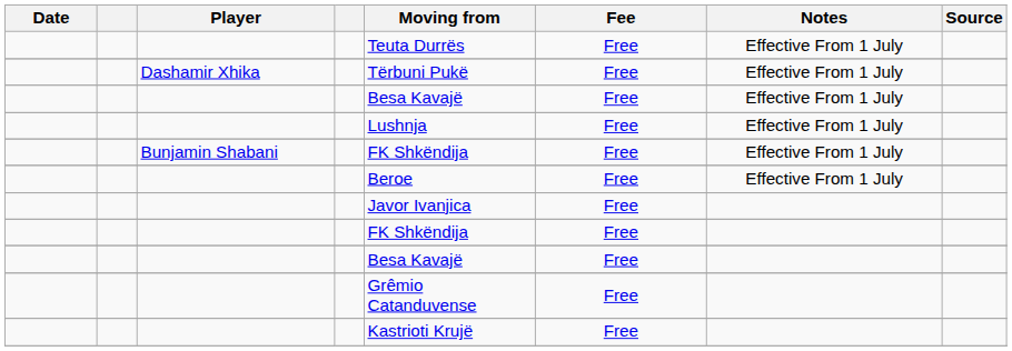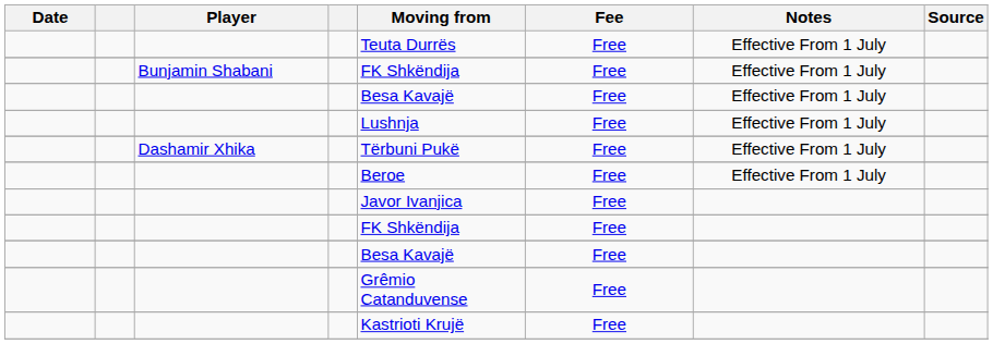 <table class="wikitable sortable">
 <tr>
 <th style="width:80px;">Date</th>
 <th style="width:30px;"></th>
 <th style="width:180px;">Player</th>
 <th style="width:20px;"></th>
 <th style="width:155px;">Moving from</th>
 <th style="width:155px;" class="unsortable">Fee</th>
 <th style="width:215px;" class="unsortable">Notes</th>
 <th style="width:50px;" class="unsortable">Source</th>
 </tr>
 <tr>
 <td></td>
 <td align=center></td>
 <td> </td>
 <td></td>
 <td> <a href='#'>Teuta Durrës</a></td>
 <td align=center><a href='#'>Free</a></td>
 <td align=center>Effective From 1 July</td>
 <td align=center></td>
 </tr>
 <tr>
 </tr>
 <tr>
 <td></td>
 <td align=center></td>
-<td> <a href='#'>Dashamir Xhika</a></td>
+<td> <a href='#'>Bunjamin Shabani</a></td>
 <td></td>
-<td> <a href='#'>Tërbuni Pukë</a></td>
+<td> <a href='#'>FK Shkëndija</a></td>
 <td align=center><a href='#'>Free</a></td>
 <td align=center>Effective From 1 July</td>
 <td align=center></td>
 </tr>
 <tr>
 </tr>
 <tr>
 <td></td>
 <td align=center></td>
 <td> </td>
 <td></td>
 <td> <a href='#'>Besa Kavajë</a></td>
 <td align=center><a href='#'>Free</a></td>
 <td align=center>Effective From 1 July</td>
 <td align=center></td>
 </tr>
 <tr>
 </tr>
 <tr>
 <td></td>
 <td align=center></td>
 <td> </td>
 <td></td>
 <td> <a href='#'>Lushnja</a></td>
 <td align=center><a href='#'>Free</a></td>
 <td align=center>Effective From 1 July</td>
 <td align=center></td>
 </tr>
 <tr>
 </tr>
 <tr>
 <td></td>
 <td align=center></td>
-<td> <a href='#'>Bunjamin Shabani</a></td>
+<td> <a href='#'>Dashamir Xhika</a></td>
 <td></td>
-<td> <a href='#'>FK Shkëndija</a></td>
+<td> <a href='#'>Tërbuni Pukë</a></td>
 <td align=center><a href='#'>Free</a></td>
 <td align=center>Effective From 1 July</td>
 <td align=center></td>
 </tr>
 <tr>
 </tr>
 <tr>
 <td></td>
 <td align=center></td>
 <td> </td>
 <td></td>
 <td> <a href='#'>Beroe</a></td>
 <td align=center><a href='#'>Free</a></td>
 <td align=center>Effective From 1 July</td>
 <td align=center></td>
 </tr>
 <tr>
 </tr>
 <tr>
 <td></td>
 <td align=center></td>
 <td>  </td>
 <td></td>
 <td> <a href='#'>Javor Ivanjica</a></td>
 <td align=center><a href='#'>Free</a></td>
 <td align=center></td>
 <td align=center></td>
 </tr>
 <tr>
 </tr>
 <tr>
 <td></td>
 <td align=center></td>
 <td> </td>
 <td></td>
 <td> <a href='#'>FK Shkëndija</a></td>
 <td align=center><a href='#'>Free</a></td>
 <td align=center></td>
 <td align=center></td>
 </tr>
 <tr>
 </tr>
 <tr>
 <td></td>
 <td align=center></td>
 <td> </td>
 <td></td>
 <td> <a href='#'>Besa Kavajë</a></td>
 <td align=center><a href='#'>Free</a></td>
 <td align=center></td>
 <td align=center></td>
 </tr>
 <tr>
 </tr>
 <tr>
 <td></td>
 <td align=center></td>
 <td>  </td>
 <td></td>
 <td> <a href='#'>Grêmio Catanduvense</a></td>
 <td align=center><a href='#'>Free</a></td>
 <td align=center></td>
 <td align=center></td>
 </tr>
 <tr>
 </tr>
 <tr>
 <td></td>
 <td align=center></td>
 <td>  </td>
 <td></td>
 <td> <a href='#'>Kastrioti Krujë</a></td>
 <td align=center><a href='#'>Free</a></td>
 <td align=center></td>
 <td align=center></td>
 </tr>
 <tr>
 </tr>
 <tr>
 </tr>
 </table>
